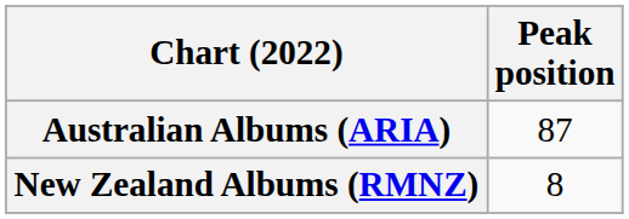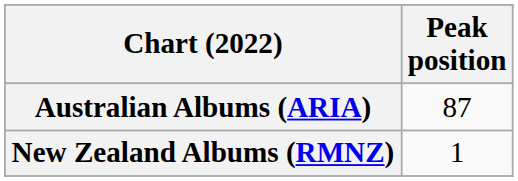 <table class="wikitable plainrowheaders" style="text-align:center">
 <tr>
 <th scope="col">Chart (2022)</th>
 <th scope="col">Peak<br>position</th>
 </tr>
 <tr>
 <th scope="row">Australian Albums (<a href='#'>ARIA</a>)</th>
 <td>87</td>
 </tr>
 <tr>
 <th scope="row">New Zealand Albums (<a href='#'>RMNZ</a>)</th>
-<td>8</td>
+<td>1</td>
 </tr>
 </table>
